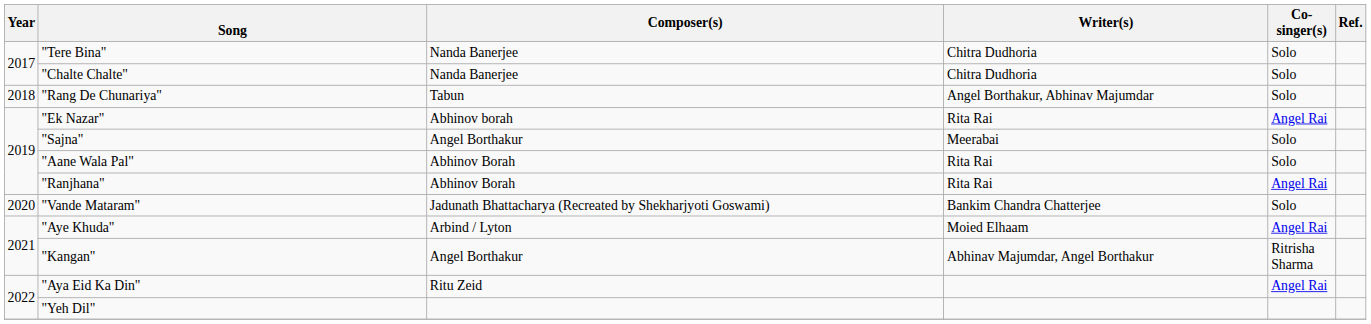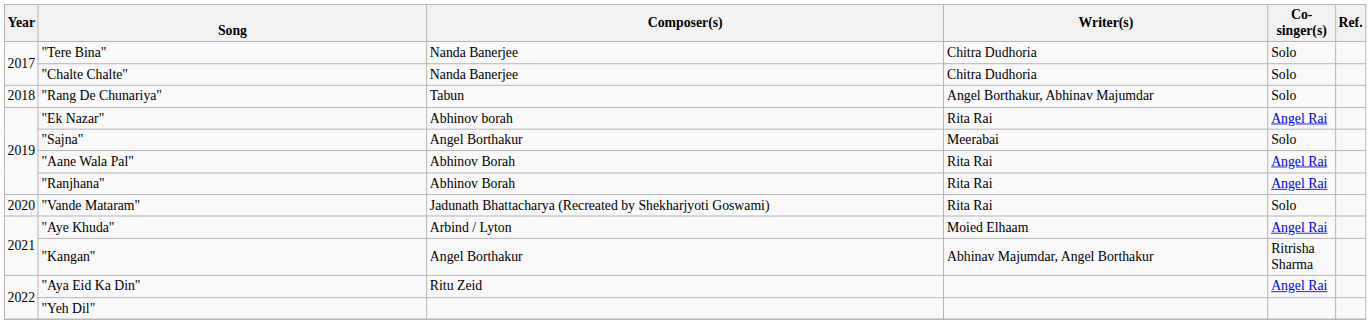 <table class="wikitable plainrowheaders" style="width:100%">
 <tr>
 <th>Year</th>
 <th scope="col" style="width:30%;"><br>Song</th>
 <th scope="col" style="width:40%;">Composer(s)</th>
 <th scope="col" style="width:25%;">Writer(s)</th>
 <th scope="col" style="width:20%;">Co-singer(s)</th>
 <th scope="col" style="width:1%;">Ref.</th>
 </tr>
 <tr>
 <td rowspan="2">2017</td>
 <td>"Tere Bina"</td>
 <td>Nanda Banerjee</td>
 <td>Chitra Dudhoria</td>
 <td>Solo</td>
 <td></td>
 </tr>
 <tr>
 <td>"Chalte Chalte"</td>
 <td>Nanda Banerjee</td>
 <td>Chitra Dudhoria</td>
 <td>Solo</td>
 <td></td>
 </tr>
 <tr>
 <td>2018</td>
 <td>"Rang De Chunariya"</td>
 <td>Tabun</td>
 <td>Angel Borthakur, Abhinav Majumdar</td>
 <td>Solo</td>
 <td></td>
 </tr>
 <tr>
 <td rowspan="4">2019</td>
 <td>"Ek Nazar"</td>
 <td>Abhinov borah</td>
 <td>Rita Rai</td>
 <td><a href='#'>Angel Rai</a></td>
 <td></td>
 </tr>
 <tr>
 <td>"Sajna"</td>
 <td>Angel Borthakur</td>
 <td>Meerabai</td>
 <td>Solo</td>
 <td></td>
 </tr>
 <tr>
 <td>"Aane Wala Pal"</td>
 <td>Abhinov Borah</td>
 <td>Rita Rai</td>
-<td>Solo</td>
+<td><a href='#'>Angel Rai</a></td>
 <td></td>
 </tr>
 <tr>
 <td>"Ranjhana"</td>
 <td>Abhinov Borah</td>
 <td>Rita Rai</td>
 <td><a href='#'>Angel Rai</a></td>
 <td></td>
 </tr>
 <tr>
 <td>2020</td>
 <td>"Vande Mataram"</td>
 <td>Jadunath Bhattacharya (Recreated by Shekharjyoti Goswami)</td>
-<td>Bankim Chandra Chatterjee</td>
+<td>Rita Rai</td>
 <td>Solo</td>
 <td></td>
 </tr>
 <tr>
 <td rowspan="2">2021</td>
 <td>"Aye Khuda"</td>
 <td>Arbind / Lyton</td>
 <td>Moied Elhaam</td>
 <td><a href='#'>Angel Rai</a></td>
 <td></td>
 </tr>
 <tr>
 <td>"Kangan"</td>
 <td>Angel Borthakur</td>
 <td>Abhinav Majumdar, Angel Borthakur</td>
 <td>Ritrisha Sharma</td>
 <td></td>
 </tr>
 <tr>
 <td rowspan="2">2022</td>
 <td>"Aya Eid Ka Din"</td>
 <td>Ritu Zeid</td>
 <td></td>
 <td><a href='#'>Angel Rai</a></td>
 <td></td>
 </tr>
 <tr>
 <td>"Yeh Dil"</td>
 <td></td>
 <td></td>
 <td></td>
 <td></td>
 </tr>
 <tr>
 </tr>
 </table>
